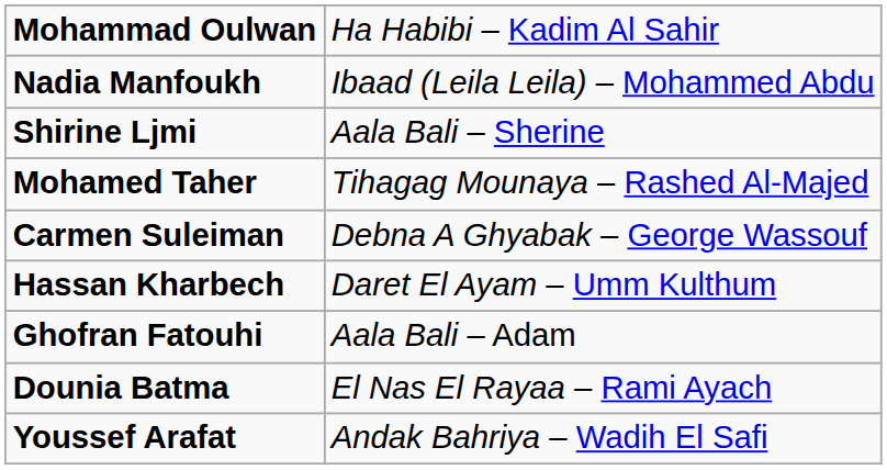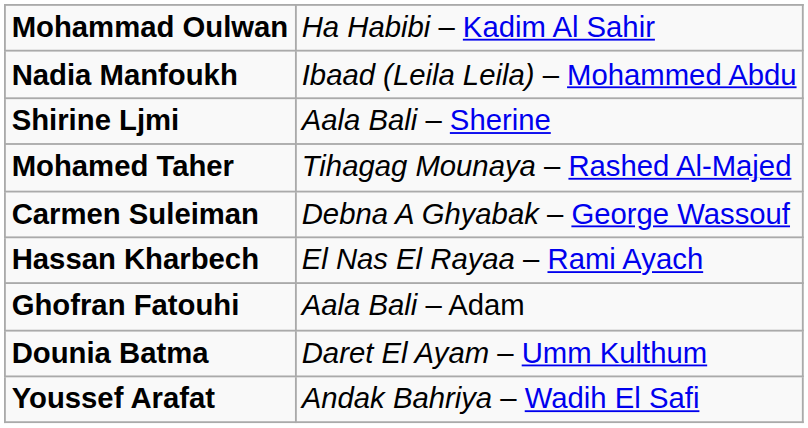 <table class="wikitable">
 <tr>
 <td><strong>Mohammad Oulwan</strong></td>
 <td><em>Ha Habibi</em> – <a href='#'>Kadim Al Sahir</a></td>
 </tr>
 <tr>
 <td><strong>Nadia Manfoukh</strong></td>
 <td><em>Ibaad (Leila Leila)</em> – <a href='#'>Mohammed Abdu</a></td>
 </tr>
 <tr>
 <td><strong>Shirine Ljmi</strong></td>
 <td><em>Aala Bali</em> – <a href='#'>Sherine</a></td>
 </tr>
 <tr>
 <td><strong>Mohamed Taher</strong></td>
 <td><em>Tihagag Mounaya</em> – <a href='#'>Rashed Al-Majed</a></td>
 </tr>
 <tr>
 <td><strong>Carmen Suleiman</strong></td>
 <td><em>Debna A Ghyabak</em> – <a href='#'>George Wassouf</a></td>
 </tr>
 <tr>
 <td><strong>Hassan Kharbech</strong></td>
-<td><em>Daret El Ayam</em> – <a href='#'>Umm Kulthum</a></td>
+<td><em>El Nas El Rayaa</em> – <a href='#'>Rami Ayach</a></td>
 </tr>
 <tr>
 <td><strong>Ghofran Fatouhi</strong></td>
 <td><em>Aala Bali</em> – Adam</td>
 </tr>
 <tr>
 <td><strong>Dounia Batma</strong></td>
-<td><em>El Nas El Rayaa</em> – <a href='#'>Rami Ayach</a></td>
+<td><em>Daret El Ayam</em> – <a href='#'>Umm Kulthum</a></td>
 </tr>
 <tr>
 <td><strong>Youssef Arafat</strong></td>
 <td><em>Andak Bahriya</em> – <a href='#'>Wadih El Safi</a></td>
 </tr>
 </table>
